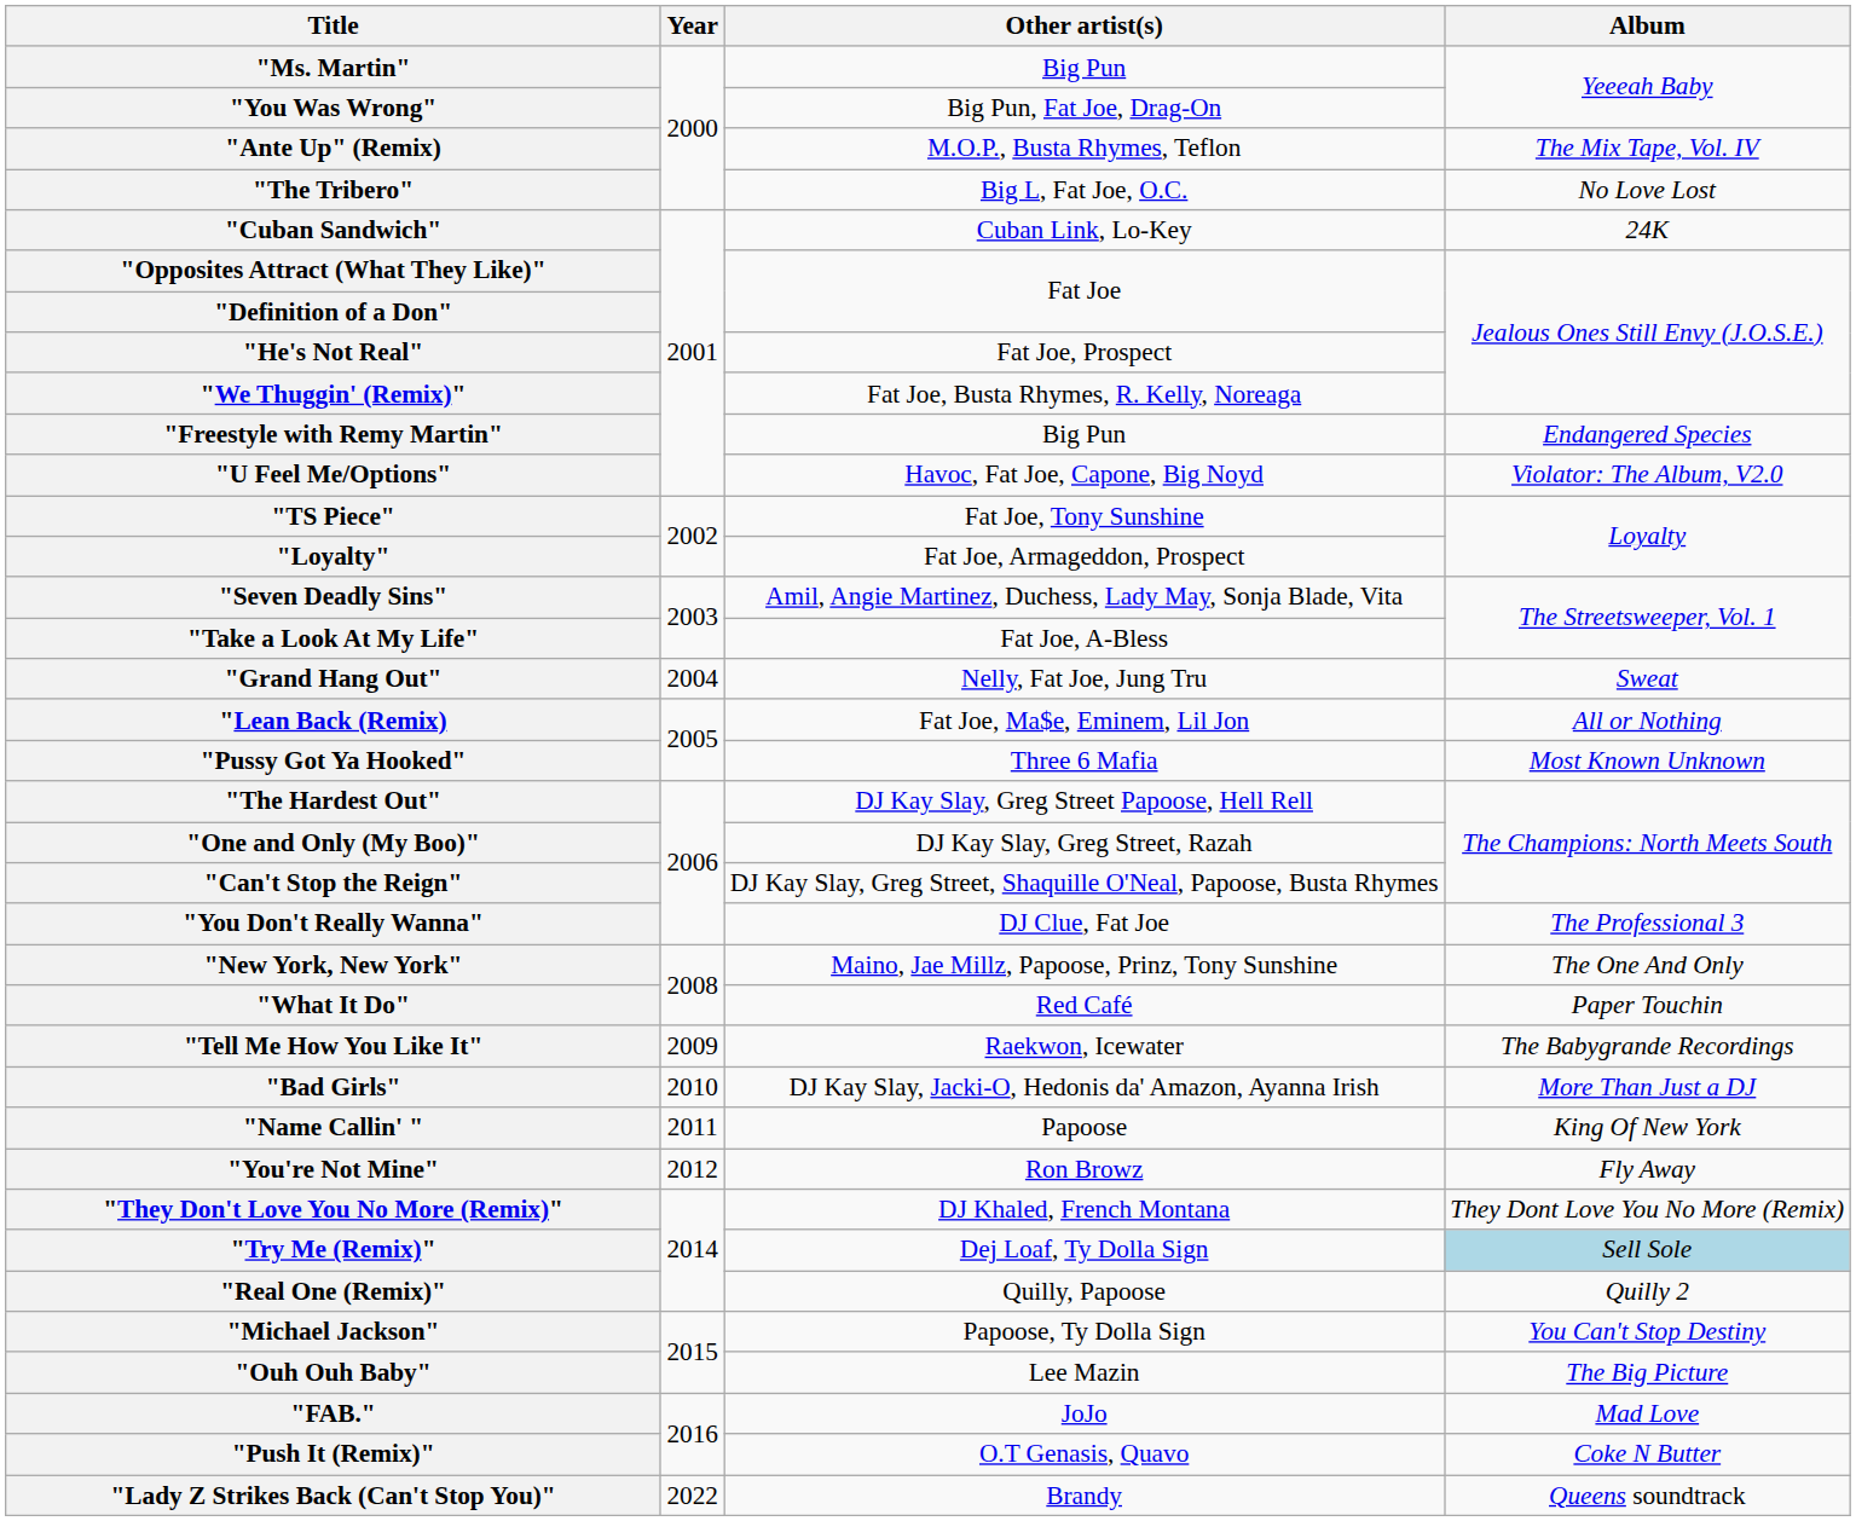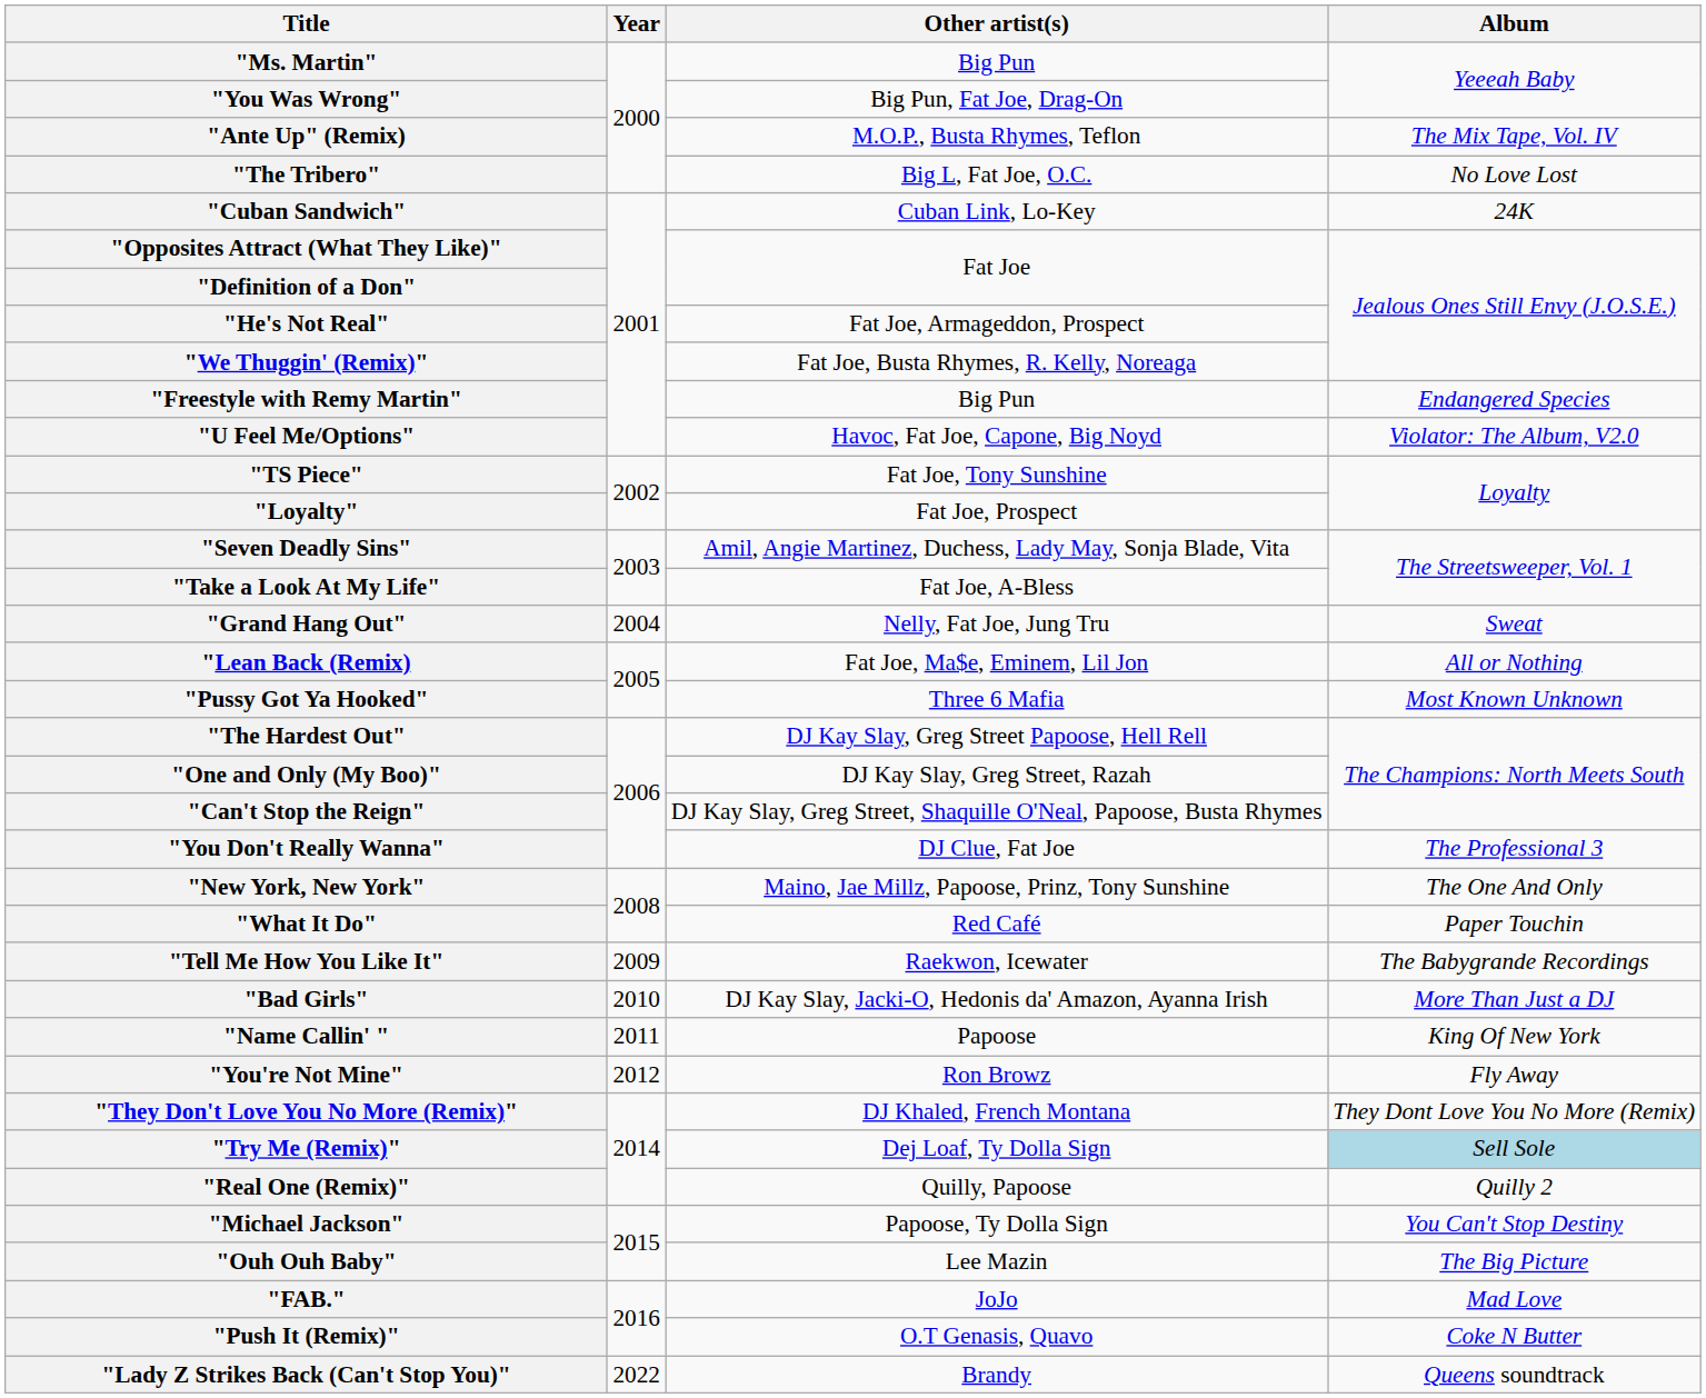 <table class="wikitable plainrowheaders" style="text-align:center;">
 <tr>
 <th scope="col" style="width:25em;">Title</th>
 <th scope="col">Year</th>
 <th scope="col">Other artist(s)</th>
 <th scope="col">Album</th>
 </tr>
 <tr>
 <th scope="row">"Ms. Martin"</th>
 <td rowspan="4">2000</td>
 <td><a href='#'>Big Pun</a></td>
 <td rowspan="2"><em><a href='#'>Yeeeah Baby</a></em></td>
 </tr>
 <tr>
 <th scope="row">"You Was Wrong"</th>
 <td>Big Pun, <a href='#'>Fat Joe</a>, <a href='#'>Drag-On</a></td>
 </tr>
 <tr>
 <th scope="row">"Ante Up" (Remix)</th>
 <td><a href='#'>M.O.P.</a>, <a href='#'>Busta Rhymes</a>, Teflon</td>
 <td><em><a href='#'>The Mix Tape, Vol. IV</a></em></td>
 </tr>
 <tr>
 <th scope="row">"The Tribero"</th>
 <td><a href='#'>Big L</a>, Fat Joe, <a href='#'>O.C.</a></td>
 <td><em>No Love Lost</em></td>
 </tr>
 <tr>
 <th scope="row">"Cuban Sandwich"</th>
 <td rowspan="7">2001</td>
 <td><a href='#'>Cuban Link</a>, Lo-Key</td>
 <td><em>24K</em></td>
 </tr>
 <tr>
 <th scope="row">"Opposites Attract (What They Like)"</th>
 <td rowspan="2">Fat Joe</td>
 <td rowspan="4"><em><a href='#'>Jealous Ones Still Envy (J.O.S.E.)</a></em></td>
 </tr>
 <tr>
 <th scope="row">"Definition of a Don"</th>
 </tr>
 <tr>
 <th scope="row">"He's Not Real"</th>
-<td>Fat Joe, Prospect</td>
+<td>Fat Joe, Armageddon, Prospect</td>
 </tr>
 <tr>
 <th scope="row">"<a href='#'>We Thuggin' (Remix)</a>"</th>
 <td>Fat Joe, Busta Rhymes, <a href='#'>R. Kelly</a>, <a href='#'>Noreaga</a></td>
 </tr>
 <tr>
 <th scope="row">"Freestyle with Remy Martin"</th>
 <td>Big Pun</td>
 <td><em><a href='#'>Endangered Species</a></em></td>
 </tr>
 <tr>
 <th scope="row">"U Feel Me/Options"</th>
 <td><a href='#'>Havoc</a>, Fat Joe, <a href='#'>Capone</a>, <a href='#'>Big Noyd</a></td>
 <td><em><a href='#'>Violator: The Album, V2.0</a></em></td>
 </tr>
 <tr>
 <th scope="row">"TS Piece"</th>
 <td rowspan="2">2002</td>
 <td>Fat Joe, <a href='#'>Tony Sunshine</a></td>
 <td rowspan="2"><em><a href='#'>Loyalty</a></em></td>
 </tr>
 <tr>
 <th scope="row">"Loyalty"</th>
-<td>Fat Joe, Armageddon, Prospect</td>
+<td>Fat Joe, Prospect</td>
 </tr>
 <tr>
 <th scope="row">"Seven Deadly Sins"</th>
 <td rowspan="2">2003</td>
 <td><a href='#'>Amil</a>, <a href='#'>Angie Martinez</a>, Duchess, <a href='#'>Lady May</a>, Sonja Blade, Vita</td>
 <td rowspan="2"><em><a href='#'>The Streetsweeper, Vol. 1</a></em></td>
 </tr>
 <tr>
 <th scope="row">"Take a Look At My Life"</th>
 <td>Fat Joe, A-Bless</td>
 </tr>
 <tr>
 <th scope="row">"Grand Hang Out"</th>
 <td>2004</td>
 <td><a href='#'>Nelly</a>, Fat Joe, Jung Tru</td>
 <td><em><a href='#'>Sweat</a></em></td>
 </tr>
 <tr>
 <th scope="row">"<a href='#'>Lean Back (Remix)</a></th>
 <td rowspan="2">2005</td>
 <td>Fat Joe, <a href='#'>Ma$e</a>, <a href='#'>Eminem</a>, <a href='#'>Lil Jon</a></td>
 <td><em><a href='#'>All or Nothing</a></em></td>
 </tr>
 <tr>
 <th scope="row">"Pussy Got Ya Hooked"</th>
 <td><a href='#'>Three 6 Mafia</a></td>
 <td><em><a href='#'>Most Known Unknown</a></em></td>
 </tr>
 <tr>
 <th scope="row">"The Hardest Out"</th>
 <td rowspan="4">2006</td>
 <td><a href='#'>DJ Kay Slay</a>, Greg Street <a href='#'>Papoose</a>, <a href='#'>Hell Rell</a></td>
 <td rowspan="3"><em><a href='#'>The Champions: North Meets South</a></em></td>
 </tr>
 <tr>
 <th scope="row">"One and Only (My Boo)"</th>
 <td>DJ Kay Slay, Greg Street, Razah</td>
 </tr>
 <tr>
 <th scope="row">"Can't Stop the Reign"</th>
 <td>DJ Kay Slay, Greg Street, <a href='#'>Shaquille O'Neal</a>, Papoose, Busta Rhymes</td>
 </tr>
 <tr>
 <th scope="row">"You Don't Really Wanna"</th>
 <td><a href='#'>DJ Clue</a>, Fat Joe</td>
 <td><em><a href='#'>The Professional 3</a></em></td>
 </tr>
 <tr>
 <th scope="row">"New York, New York"</th>
 <td rowspan="2">2008</td>
 <td><a href='#'>Maino</a>, <a href='#'>Jae Millz</a>, Papoose, Prinz, Tony Sunshine</td>
 <td><em>The One And Only</em></td>
 </tr>
 <tr>
 <th scope="row">"What It Do"</th>
 <td><a href='#'>Red Café</a></td>
 <td><em>Paper Touchin</em></td>
 </tr>
 <tr>
 <th scope="row">"Tell Me How You Like It"</th>
 <td>2009</td>
 <td><a href='#'>Raekwon</a>, Icewater</td>
 <td><em>The Babygrande Recordings</em></td>
 </tr>
 <tr>
 <th scope="row">"Bad Girls"</th>
 <td>2010</td>
 <td>DJ Kay Slay, <a href='#'>Jacki-O</a>, Hedonis da' Amazon, Ayanna Irish</td>
 <td><em><a href='#'>More Than Just a DJ</a></em></td>
 </tr>
 <tr>
 <th scope="row">"Name Callin' "</th>
 <td>2011</td>
 <td>Papoose</td>
 <td><em>King Of New York</em></td>
 </tr>
 <tr>
 <th scope="row">"You're Not Mine"</th>
 <td>2012</td>
 <td><a href='#'>Ron Browz</a></td>
 <td><em>Fly Away</em></td>
 </tr>
 <tr>
 <th scope="row">"<a href='#'>They Don't Love You No More (Remix)</a>"</th>
 <td rowspan="3">2014</td>
 <td><a href='#'>DJ Khaled</a>, <a href='#'>French Montana</a></td>
 <td><em>They Dont Love You No More (Remix)</em></td>
 </tr>
 <tr>
 <th scope="row">"<a href='#'>Try Me (Remix)</a>"</th>
 <td><a href='#'>Dej Loaf</a>, <a href='#'>Ty Dolla Sign</a></td>
 <td style="background: lightblue;"><em>Sell Sole</em></td>
 </tr>
 <tr>
 <th scope="row">"Real One (Remix)"</th>
 <td>Quilly, Papoose</td>
 <td><em>Quilly 2</em></td>
 </tr>
 <tr>
 <th scope="row">"Michael Jackson"</th>
 <td rowspan="2">2015</td>
 <td>Papoose, Ty Dolla Sign</td>
 <td><em><a href='#'>You Can't Stop Destiny</a></em></td>
 </tr>
 <tr>
 <th scope="row">"Ouh Ouh Baby"</th>
 <td>Lee Mazin</td>
 <td><em><a href='#'>The Big Picture</a></em></td>
 </tr>
 <tr>
 <th scope="row">"FAB."</th>
 <td rowspan="2">2016</td>
 <td><a href='#'>JoJo</a></td>
 <td><em><a href='#'>Mad Love</a></em></td>
 </tr>
 <tr>
 <th scope="row">"Push It (Remix)"</th>
 <td><a href='#'>O.T Genasis</a>, <a href='#'>Quavo</a></td>
 <td><em><a href='#'>Coke N Butter</a></em></td>
 </tr>
 <tr>
 <th scope="row">"Lady Z Strikes Back (Can't Stop You)"</th>
 <td>2022</td>
 <td><a href='#'>Brandy</a></td>
 <td><em><a href='#'>Queens</a></em> soundtrack</td>
 </tr>
 <tr>
 </tr>
 </table>
